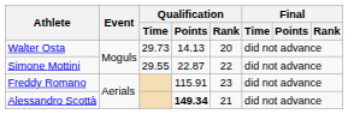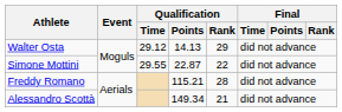 <table class="wikitable" style="font-size:90%">
 <tr>
 <th rowspan="2">Athlete</th>
 <th rowspan="2">Event</th>
 <th colspan="3">Qualification</th>
 <th colspan="3">Final</th>
 </tr>
 <tr>
 <th>Time</th>
 <th>Points</th>
 <th>Rank</th>
 <th>Time</th>
 <th>Points</th>
 <th>Rank</th>
 </tr>
 <tr>
 <td><a href='#'>Walter Osta</a></td>
 <td rowspan="2">Moguls</td>
-<td align="center">29.73</td>
+<td align="center">29.12</td>
 <td align="center">14.13</td>
-<td align="center">20</td>
+<td align="center">29</td>
 <td colspan="3">did not advance</td>
 </tr>
 <tr>
 <td><a href='#'>Simone Mottini</a></td>
 <td align="center">29.55</td>
 <td align="center">22.87</td>
 <td align="center">22</td>
 <td colspan="3">did not advance</td>
 </tr>
 <tr>
 <td><a href='#'>Freddy Romano</a></td>
 <td rowspan="2">Aerials</td>
 <td bgcolor="wheat"></td>
-<td align="center">115.91</td>
-<td align="center">23</td>
+<td align="center">115.21</td>
+<td align="center">28</td>
 <td colspan="3">did not advance</td>
 </tr>
 <tr>
 <td><a href='#'>Alessandro Scottà</a></td>
 <td bgcolor="wheat"></td>
-<td align="center"><strong>149.34</strong></td>
+<td align="center">149.34</td>
 <td align="center">21</td>
 <td colspan="3">did not advance</td>
 </tr>
 </table>
